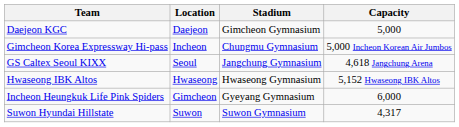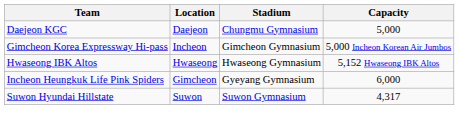 <table class="wikitable sortable" style="text-align: left;">
 <tr>
 <th>Team</th>
 <th>Location</th>
 <th>Stadium</th>
 <th>Capacity</th>
 </tr>
 <tr>
 <td><a href='#'>Daejeon KGC</a></td>
 <td><a href='#'>Daejeon</a></td>
-<td>Gimcheon Gymnasium</td>
+<td><a href='#'>Chungmu Gymnasium</a></td>
 <td align="center">5,000 <small> </small></td>
 </tr>
 <tr>
 <td><a href='#'>Gimcheon Korea Expressway Hi-pass</a></td>
 <td><a href='#'>Incheon</a></td>
-<td><a href='#'>Chungmu Gymnasium</a></td>
+<td>Gimcheon Gymnasium</td>
 <td align="center">5,000 <small> <a href='#'>Incheon Korean Air Jumbos</a> </small></td>
-</tr>
-<tr>
-<td><a href='#'>GS Caltex Seoul KIXX</a></td>
-<td><a href='#'>Seoul</a></td>
-<td><a href='#'>Jangchung Gymnasium</a></td>
-<td align="center">4,618 <small> <a href='#'>Jangchung Arena</a></small></td>
 </tr>
 <tr>
 <td><a href='#'>Hwaseong IBK Altos</a></td>
 <td><a href='#'>Hwaseong</a></td>
 <td>Hwaseong Gymnasium</td>
 <td align="center">5,152 <small> <a href='#'>Hwaseong IBK Altos</a></small></td>
 </tr>
 <tr>
 <td><a href='#'>Incheon Heungkuk Life Pink Spiders</a></td>
 <td><a href='#'>Gimcheon</a></td>
 <td>Gyeyang Gymnasium</td>
 <td align="center">6,000 <small>  </small></td>
 </tr>
 <tr>
 <td><a href='#'>Suwon Hyundai Hillstate</a></td>
 <td><a href='#'>Suwon</a></td>
 <td><a href='#'>Suwon Gymnasium</a></td>
 <td align="center">4,317 <small> </small></td>
 </tr>
 </table>
